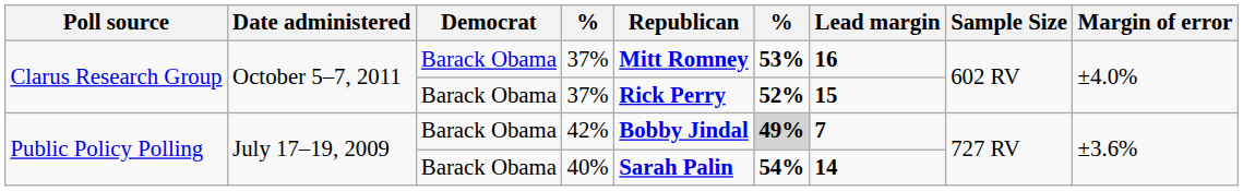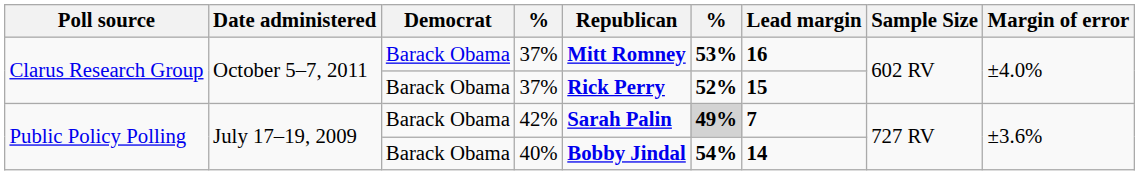 <table class="wikitable">
 <tr valign=bottom>
 <th>Poll source</th>
 <th>Date administered</th>
 <th>Democrat</th>
 <th>%</th>
 <th>Republican</th>
 <th>%</th>
 <th>Lead margin</th>
 <th>Sample Size</th>
 <th>Margin of error</th>
 </tr>
 <tr>
 <td rowspan=2><a href='#'>Clarus Research Group</a></td>
 <td rowspan=2>October 5–7, 2011</td>
 <td><a href='#'>Barack Obama</a></td>
 <td>37%</td>
 <td><strong><a href='#'>Mitt Romney</a></strong></td>
 <td><strong>53%</strong></td>
 <td><strong>16</strong></td>
 <td rowspan=2>602 RV</td>
 <td rowspan=2>±4.0%</td>
 </tr>
 <tr>
 <td>Barack Obama</td>
 <td>37%</td>
 <td><strong><a href='#'>Rick Perry</a></strong></td>
 <td><strong>52%</strong></td>
 <td><strong>15</strong></td>
 </tr>
 <tr>
 <td rowspan=2><a href='#'>Public Policy Polling</a></td>
 <td rowspan=2>July 17–19, 2009</td>
 <td>Barack Obama</td>
 <td>42%</td>
-<td><strong><a href='#'>Bobby Jindal</a></strong></td>
+<td><strong><a href='#'>Sarah Palin</a></strong></td>
 <td style="background: lightgrey;"><strong>49%</strong></td>
 <td><strong>7</strong></td>
 <td rowspan=2>727 RV</td>
 <td rowspan=2>±3.6%</td>
 </tr>
 <tr>
 <td>Barack Obama</td>
 <td>40%</td>
-<td><strong><a href='#'>Sarah Palin</a></strong></td>
+<td><strong><a href='#'>Bobby Jindal</a></strong></td>
 <td><strong>54%</strong></td>
 <td><strong>14</strong></td>
 </tr>
 </table>
